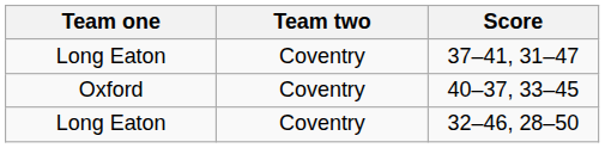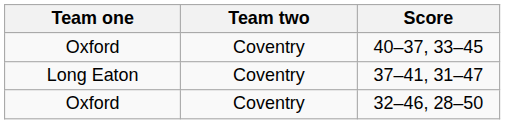 <table class="wikitable" style="text-align: center">
 <tr>
 <th width=150>Team one</th>
 <th width=150>Team two</th>
 <th width=120>Score</th>
+</tr>
+<tr>
+<td>Oxford</td>
+<td>Coventry</td>
+<td>40–37, 33–45</td>
 </tr>
 <tr>
 <td>Long Eaton</td>
 <td>Coventry</td>
 <td>37–41, 31–47</td>
 </tr>
 <tr>
 <td>Oxford</td>
 <td>Coventry</td>
-<td>40–37, 33–45</td>
-</tr>
-<tr>
-<td>Long Eaton</td>
-<td>Coventry</td>
 <td>32–46, 28–50</td>
 </tr>
 </table>
